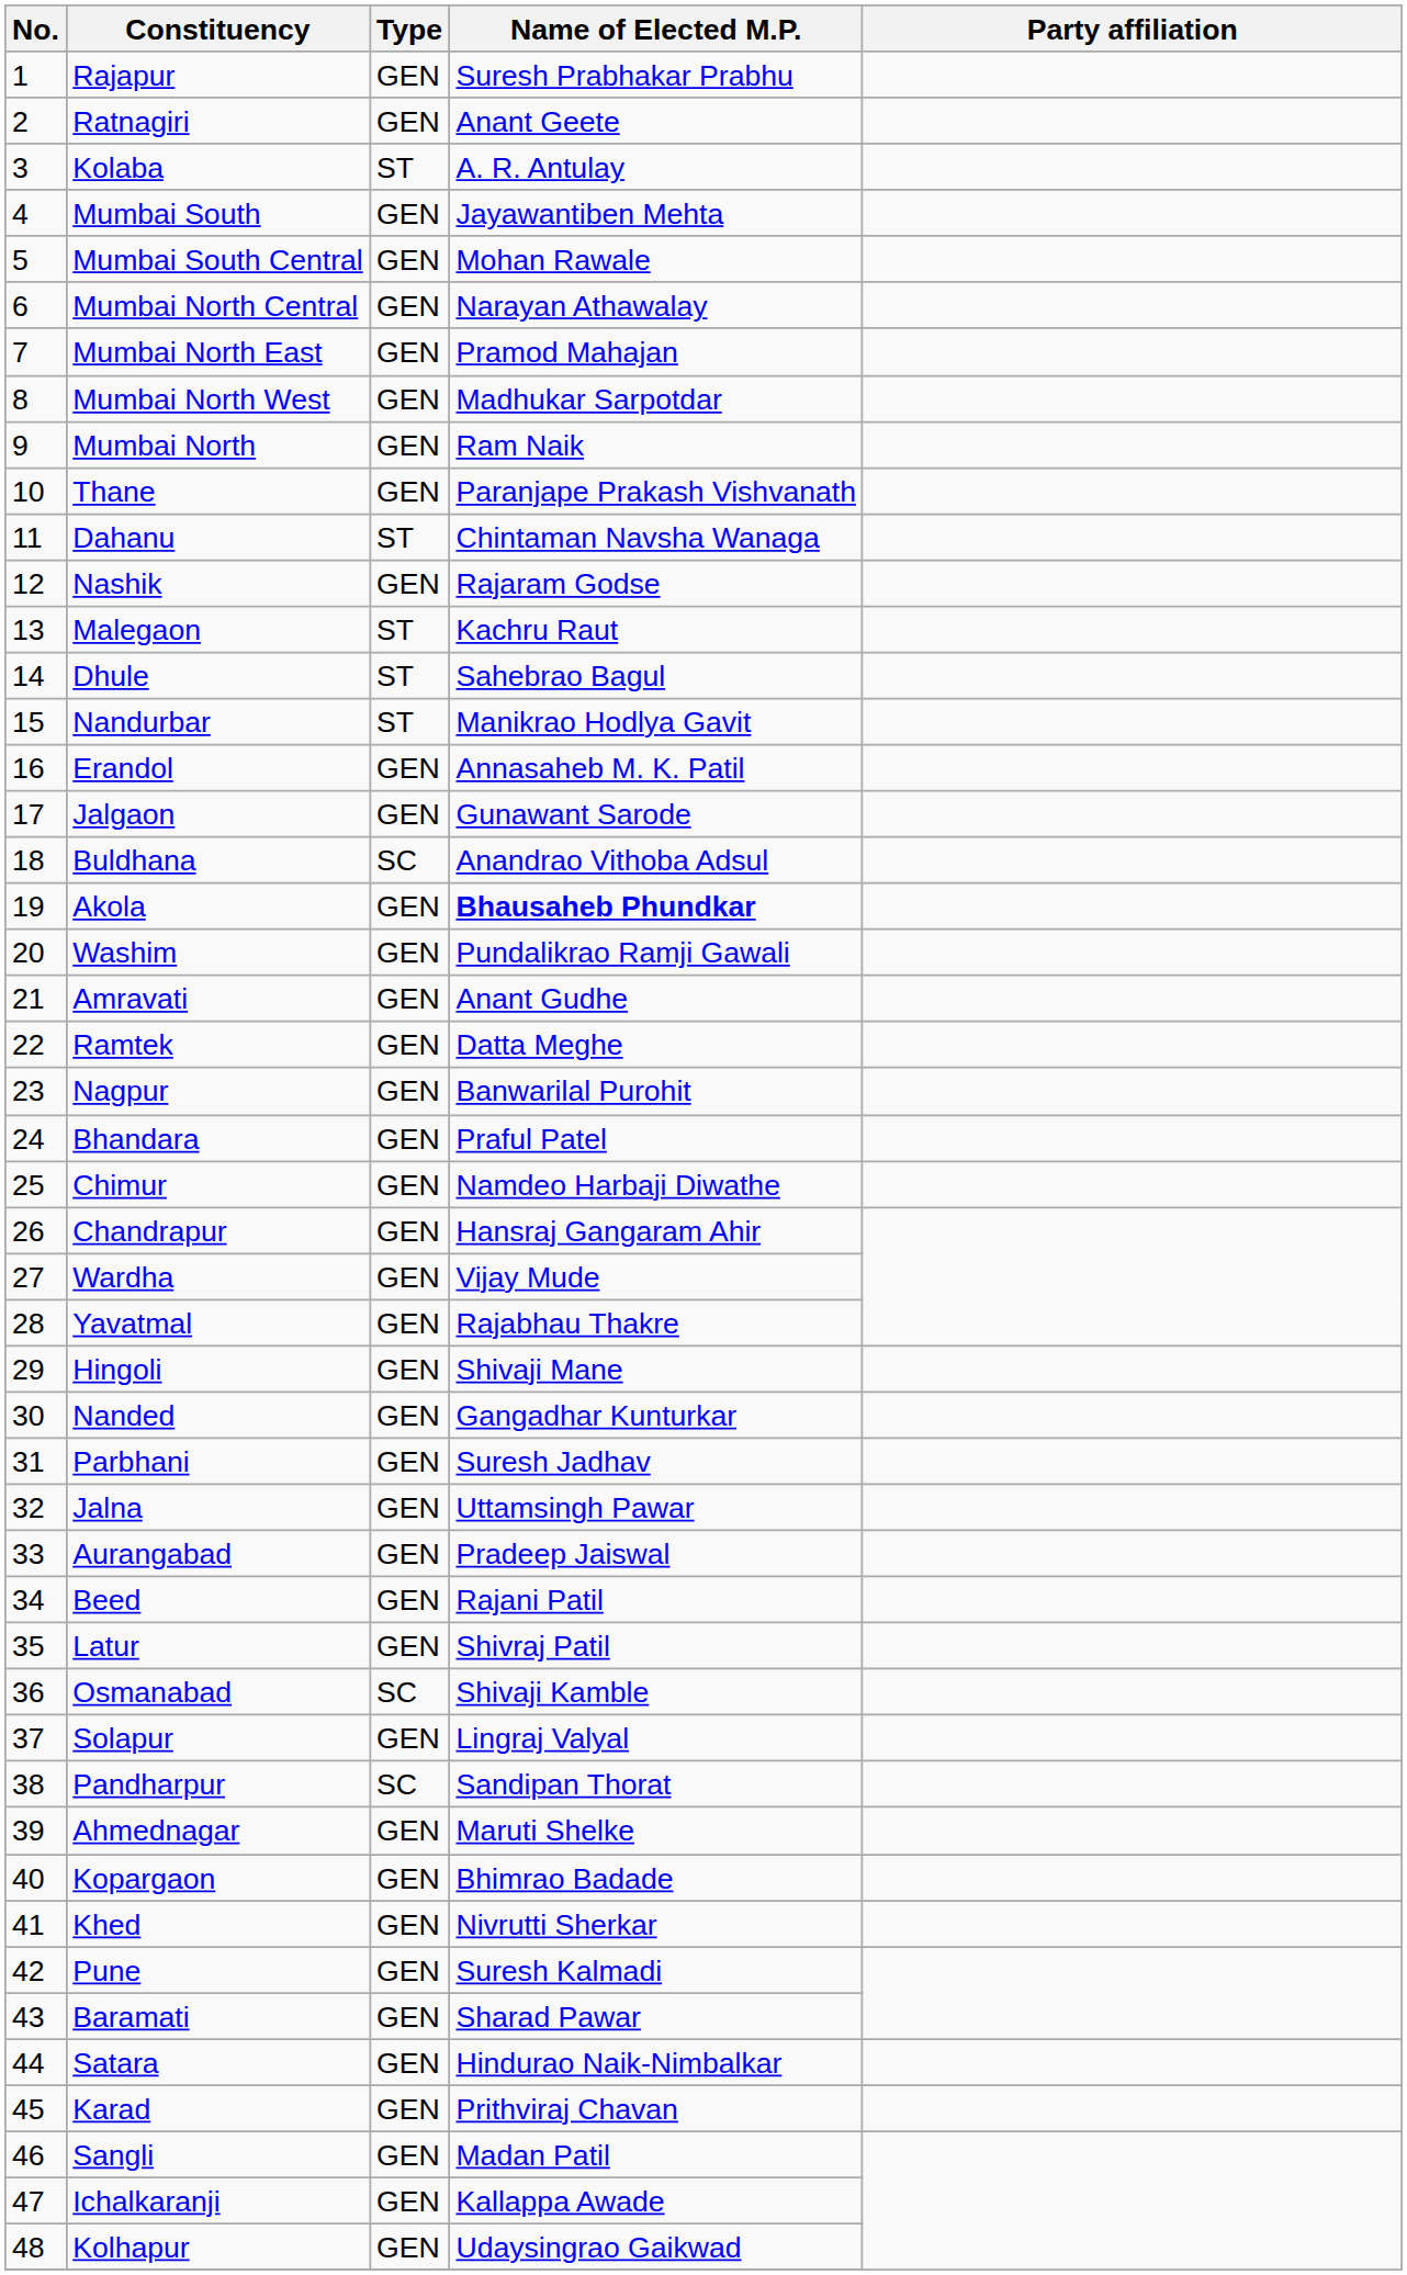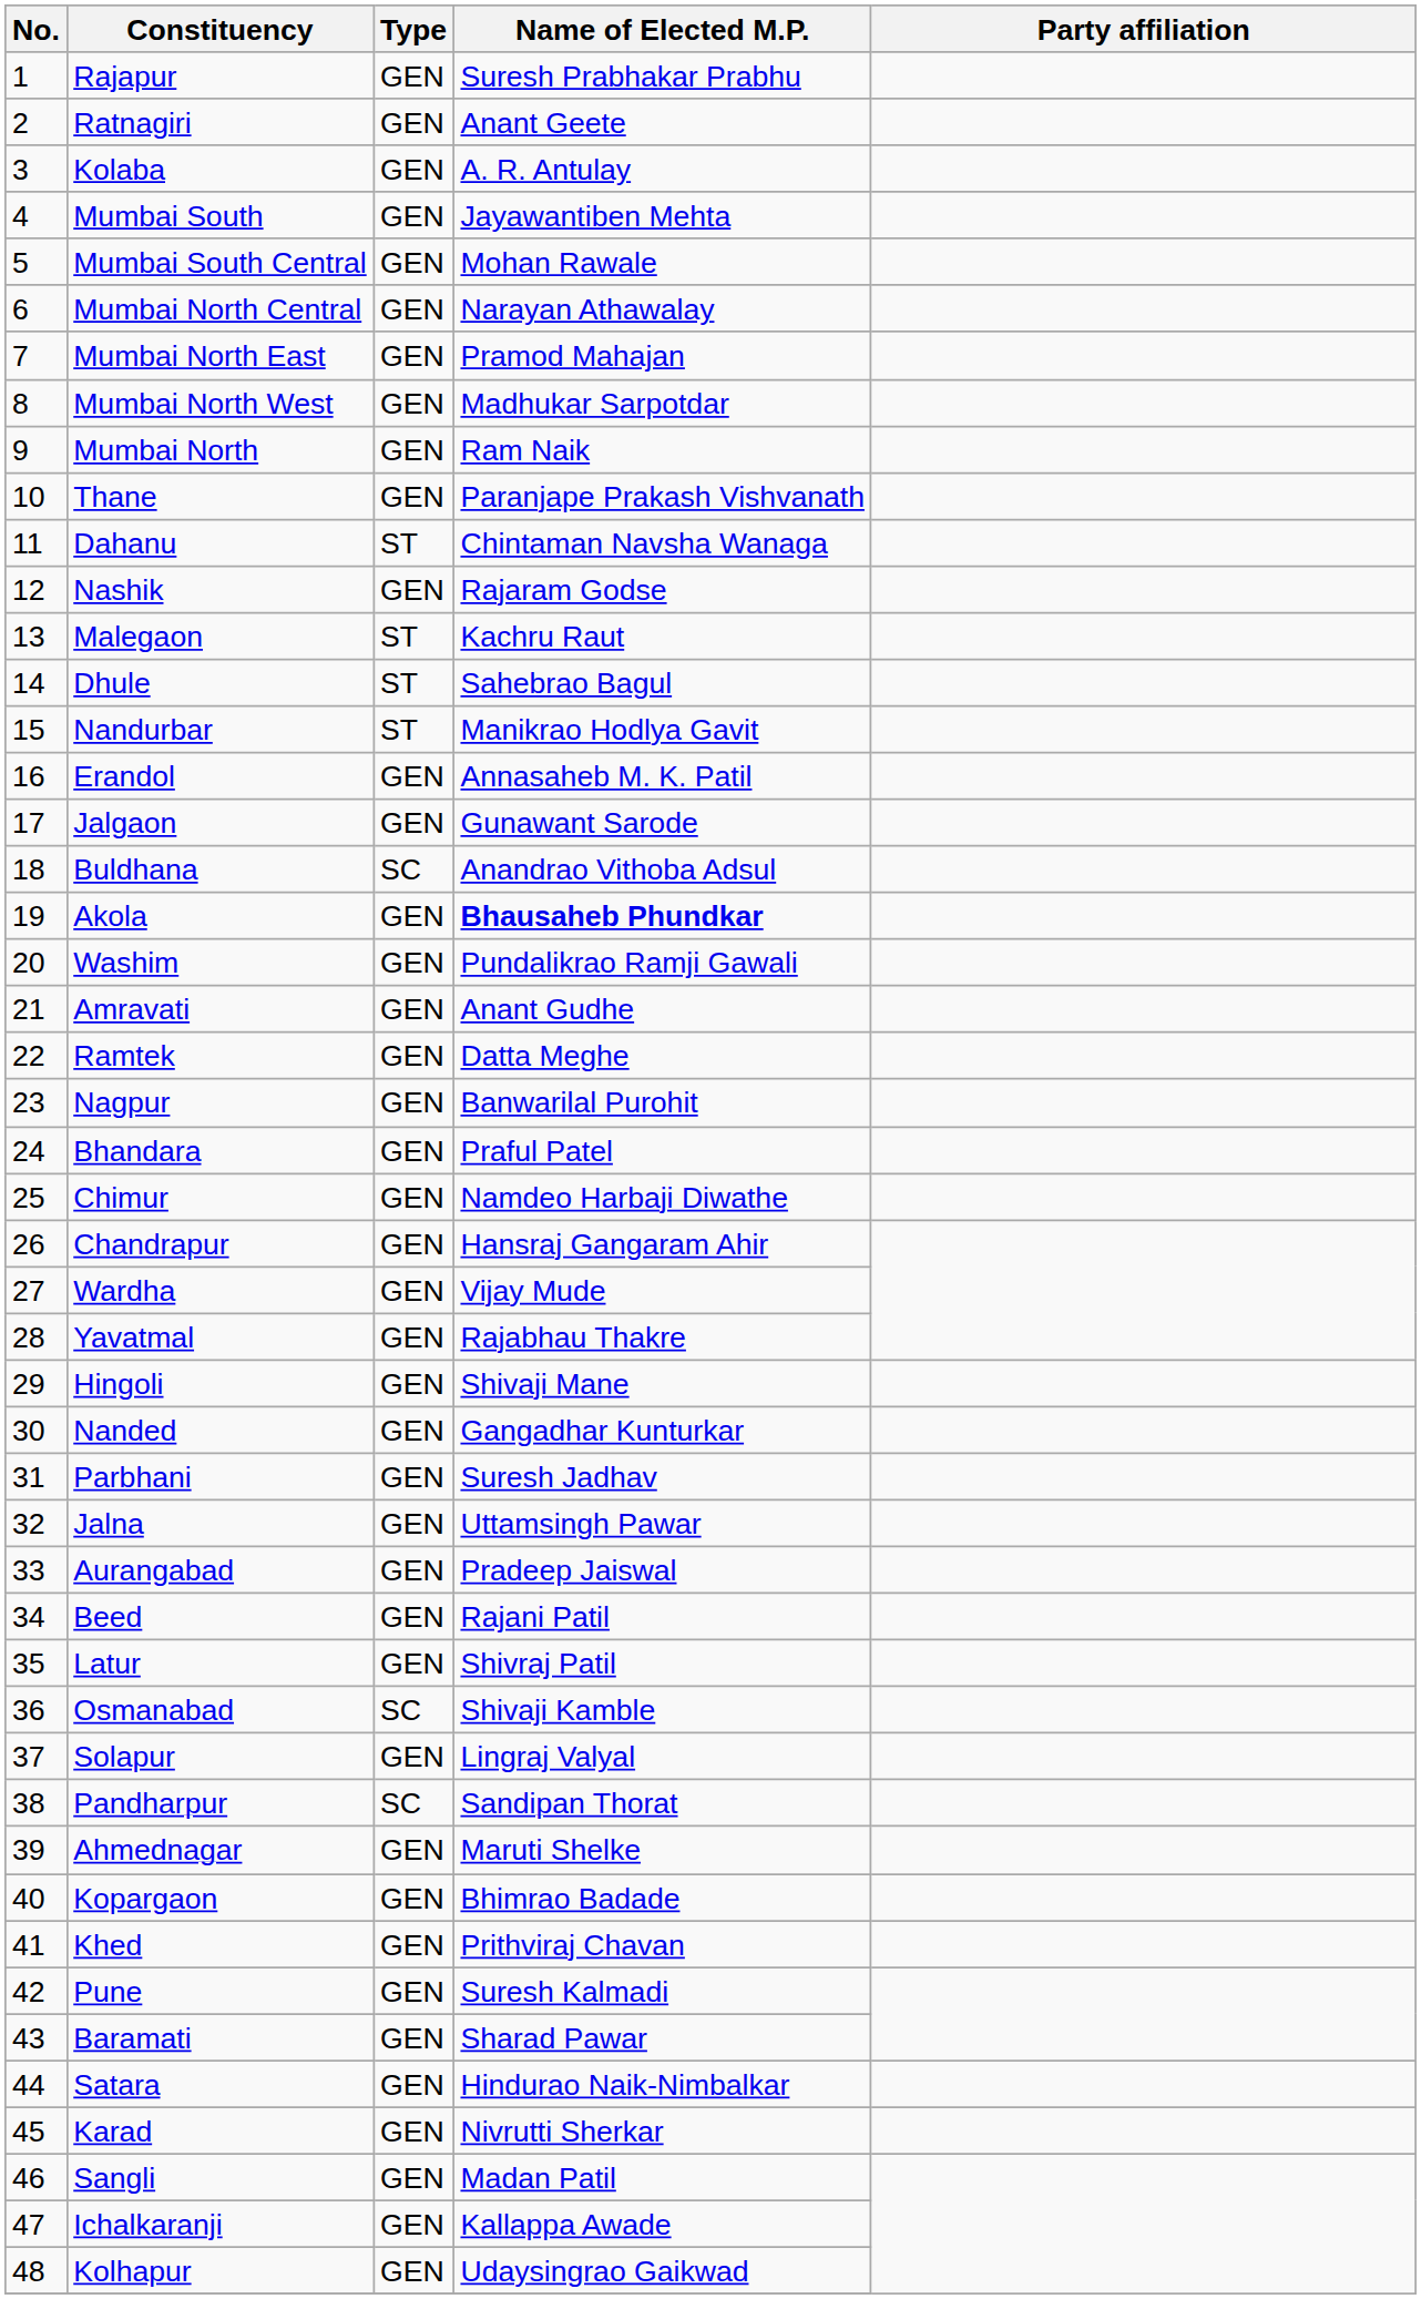 <table class="wikitable" style="font-size:95%;">
 <tr>
 <th>No.</th>
 <th>Constituency</th>
 <th>Type</th>
 <th>Name of Elected M.P.</th>
 <th colspan="2" style="width:18em">Party affiliation</th>
 </tr>
 <tr>
 <td>1</td>
 <td><a href='#'>Rajapur</a></td>
 <td>GEN</td>
 <td><a href='#'>Suresh Prabhakar Prabhu</a></td>
 <td></td>
 </tr>
 <tr>
 <td>2</td>
 <td><a href='#'>Ratnagiri</a></td>
 <td>GEN</td>
 <td><a href='#'>Anant Geete</a></td>
 </tr>
 <tr>
 <td>3</td>
 <td><a href='#'>Kolaba</a></td>
-<td>ST</td>
+<td>GEN</td>
 <td><a href='#'>A. R. Antulay</a></td>
 <td></td>
 </tr>
 <tr>
 <td>4</td>
 <td><a href='#'>Mumbai South</a></td>
 <td>GEN</td>
 <td><a href='#'>Jayawantiben Mehta</a></td>
 <td></td>
 </tr>
 <tr>
 <td>5</td>
 <td><a href='#'>Mumbai South Central</a></td>
 <td>GEN</td>
 <td><a href='#'>Mohan Rawale</a></td>
 <td></td>
 </tr>
 <tr>
 <td>6</td>
 <td><a href='#'>Mumbai North Central</a></td>
 <td>GEN</td>
 <td><a href='#'>Narayan Athawalay</a></td>
 </tr>
 <tr>
 <td>7</td>
 <td><a href='#'>Mumbai North East</a></td>
 <td>GEN</td>
 <td><a href='#'>Pramod Mahajan</a></td>
 <td></td>
 </tr>
 <tr>
 <td>8</td>
 <td><a href='#'>Mumbai North West</a></td>
 <td>GEN</td>
 <td><a href='#'>Madhukar Sarpotdar</a></td>
 <td></td>
 </tr>
 <tr>
 <td>9</td>
 <td><a href='#'>Mumbai North</a></td>
 <td>GEN</td>
 <td><a href='#'>Ram Naik</a></td>
 <td></td>
 </tr>
 <tr>
 <td>10</td>
 <td><a href='#'>Thane</a></td>
 <td>GEN</td>
 <td><a href='#'>Paranjape Prakash Vishvanath</a></td>
 <td></td>
 </tr>
 <tr>
 <td>11</td>
 <td><a href='#'>Dahanu</a></td>
 <td>ST</td>
 <td><a href='#'>Chintaman Navsha Wanaga</a></td>
 <td></td>
 </tr>
 <tr>
 <td>12</td>
 <td><a href='#'>Nashik</a></td>
 <td>GEN</td>
 <td><a href='#'>Rajaram Godse</a></td>
 <td></td>
 </tr>
 <tr>
 <td>13</td>
 <td><a href='#'>Malegaon</a></td>
 <td>ST</td>
 <td><a href='#'>Kachru Raut</a></td>
 <td></td>
 </tr>
 <tr>
 <td>14</td>
 <td><a href='#'>Dhule</a></td>
 <td>ST</td>
 <td><a href='#'>Sahebrao Bagul</a></td>
 </tr>
 <tr>
 <td>15</td>
 <td><a href='#'>Nandurbar</a></td>
 <td>ST</td>
 <td><a href='#'>Manikrao Hodlya Gavit</a></td>
 <td></td>
 </tr>
 <tr>
 <td>16</td>
 <td><a href='#'>Erandol</a></td>
 <td>GEN</td>
 <td><a href='#'>Annasaheb M. K. Patil</a></td>
 <td></td>
 </tr>
 <tr>
 <td>17</td>
 <td><a href='#'>Jalgaon</a></td>
 <td>GEN</td>
 <td><a href='#'>Gunawant Sarode</a></td>
 </tr>
 <tr>
 <td>18</td>
 <td><a href='#'>Buldhana</a></td>
 <td>SC</td>
 <td><a href='#'>Anandrao Vithoba Adsul</a></td>
 <td></td>
 </tr>
 <tr>
 <td>19</td>
 <td><a href='#'>Akola</a></td>
 <td>GEN</td>
 <td><strong><a href='#'>Bhausaheb Phundkar</a></strong></td>
 <td></td>
 </tr>
 <tr>
 <td>20</td>
 <td><a href='#'>Washim</a></td>
 <td>GEN</td>
 <td><a href='#'>Pundalikrao Ramji Gawali</a></td>
 <td></td>
 </tr>
 <tr>
 <td>21</td>
 <td><a href='#'>Amravati</a></td>
 <td>GEN</td>
 <td><a href='#'>Anant Gudhe</a></td>
 </tr>
 <tr>
 <td>22</td>
 <td><a href='#'>Ramtek</a></td>
 <td>GEN</td>
 <td><a href='#'>Datta Meghe</a></td>
 <td></td>
 </tr>
 <tr>
 <td>23</td>
 <td><a href='#'>Nagpur</a></td>
 <td>GEN</td>
 <td><a href='#'>Banwarilal Purohit</a></td>
 <td></td>
 </tr>
 <tr>
 <td>24</td>
 <td><a href='#'>Bhandara</a></td>
 <td>GEN</td>
 <td><a href='#'>Praful Patel</a></td>
 <td></td>
 </tr>
 <tr>
 <td>25</td>
 <td><a href='#'>Chimur</a></td>
 <td>GEN</td>
 <td><a href='#'>Namdeo Harbaji Diwathe</a></td>
 <td></td>
 </tr>
 <tr>
 <td>26</td>
 <td><a href='#'>Chandrapur</a></td>
 <td>GEN</td>
 <td><a href='#'>Hansraj Gangaram Ahir</a></td>
 </tr>
 <tr>
 <td>27</td>
 <td><a href='#'>Wardha</a></td>
 <td>GEN</td>
 <td><a href='#'>Vijay Mude</a></td>
 </tr>
 <tr>
 <td>28</td>
 <td><a href='#'>Yavatmal</a></td>
 <td>GEN</td>
 <td><a href='#'>Rajabhau Thakre</a></td>
 </tr>
 <tr>
 <td>29</td>
 <td><a href='#'>Hingoli</a></td>
 <td>GEN</td>
 <td><a href='#'>Shivaji Mane</a></td>
 <td></td>
 </tr>
 <tr>
 <td>30</td>
 <td><a href='#'>Nanded</a></td>
 <td>GEN</td>
 <td><a href='#'>Gangadhar Kunturkar</a></td>
 <td></td>
 </tr>
 <tr>
 <td>31</td>
 <td><a href='#'>Parbhani</a></td>
 <td>GEN</td>
 <td><a href='#'>Suresh Jadhav</a></td>
 <td></td>
 </tr>
 <tr>
 <td>32</td>
 <td><a href='#'>Jalna</a></td>
 <td>GEN</td>
 <td><a href='#'>Uttamsingh Pawar</a></td>
 <td></td>
 </tr>
 <tr>
 <td>33</td>
 <td><a href='#'>Aurangabad</a></td>
 <td>GEN</td>
 <td><a href='#'>Pradeep Jaiswal</a></td>
 <td></td>
 </tr>
 <tr>
 <td>34</td>
 <td><a href='#'>Beed</a></td>
 <td>GEN</td>
 <td><a href='#'>Rajani Patil</a></td>
 <td></td>
 </tr>
 <tr>
 <td>35</td>
 <td><a href='#'>Latur</a></td>
 <td>GEN</td>
 <td><a href='#'>Shivraj Patil</a></td>
 <td></td>
 </tr>
 <tr>
 <td>36</td>
 <td><a href='#'>Osmanabad</a></td>
 <td>SC</td>
 <td><a href='#'>Shivaji Kamble</a></td>
 <td></td>
 </tr>
 <tr>
 <td>37</td>
 <td><a href='#'>Solapur</a></td>
 <td>GEN</td>
 <td><a href='#'>Lingraj Valyal</a></td>
 <td></td>
 </tr>
 <tr>
 <td>38</td>
 <td><a href='#'>Pandharpur</a></td>
 <td>SC</td>
 <td><a href='#'>Sandipan Thorat</a></td>
 <td></td>
 </tr>
 <tr>
 <td>39</td>
 <td><a href='#'>Ahmednagar</a></td>
 <td>GEN</td>
 <td><a href='#'>Maruti Shelke</a></td>
 </tr>
 <tr>
 <td>40</td>
 <td><a href='#'>Kopargaon</a></td>
 <td>GEN</td>
 <td><a href='#'>Bhimrao Badade</a></td>
 <td></td>
 </tr>
 <tr>
 <td>41</td>
 <td><a href='#'>Khed</a></td>
 <td>GEN</td>
-<td><a href='#'>Nivrutti Sherkar</a></td>
+<td><a href='#'>Prithviraj Chavan</a></td>
 <td></td>
 </tr>
 <tr>
 <td>42</td>
 <td><a href='#'>Pune</a></td>
 <td>GEN</td>
 <td><a href='#'>Suresh Kalmadi</a></td>
 </tr>
 <tr>
 <td>43</td>
 <td><a href='#'>Baramati</a></td>
 <td>GEN</td>
 <td><a href='#'>Sharad Pawar</a></td>
 </tr>
 <tr>
 <td>44</td>
 <td><a href='#'>Satara</a></td>
 <td>GEN</td>
 <td><a href='#'>Hindurao Naik-Nimbalkar</a></td>
 <td></td>
 </tr>
 <tr>
 <td>45</td>
 <td><a href='#'>Karad</a></td>
 <td>GEN</td>
-<td><a href='#'>Prithviraj Chavan</a></td>
+<td><a href='#'>Nivrutti Sherkar</a></td>
 <td></td>
 </tr>
 <tr>
 <td>46</td>
 <td><a href='#'>Sangli</a></td>
 <td>GEN</td>
 <td><a href='#'>Madan Patil</a></td>
 </tr>
 <tr>
 <td>47</td>
 <td><a href='#'>Ichalkaranji</a></td>
 <td>GEN</td>
 <td><a href='#'>Kallappa Awade</a></td>
 </tr>
 <tr>
 <td>48</td>
 <td><a href='#'>Kolhapur</a></td>
 <td>GEN</td>
 <td><a href='#'>Udaysingrao Gaikwad</a></td>
 </tr>
 <tr>
 </tr>
 </table>
